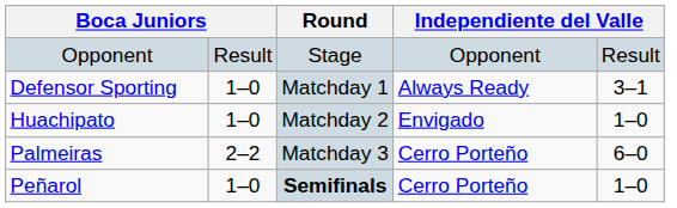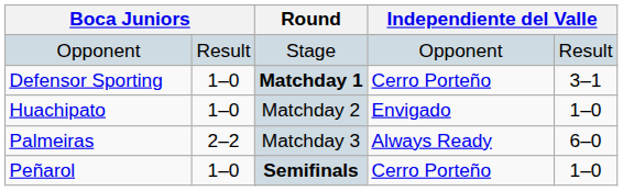 <table class="wikitable" style="text-align:center;">
 <tr>
 <th colspan=3 width=200px><a href='#'>Boca Juniors</a></th>
 <th>Round</th>
 <th colspan=3 width=200px><a href='#'>Independiente del Valle</a></th>
 </tr>
 <tr bgcolor= #CFDBE2>
 <td width=150px>Opponent</td>
 <td colspan=2 width= px>Result</td>
 <td>Stage</td>
 <td width=150px>Opponent</td>
 <td colspan=2 width= px>Result</td>
 </tr>
 <tr>
 <td align=left> <a href='#'>Defensor Sporting</a></td>
 <td colspan=2>1–0</td>
-<td bgcolor= #CFDBE2>Matchday 1</td>
-<td align=left> <a href='#'>Always Ready</a></td>
+<td bgcolor= #CFDBE2><strong>Matchday 1</strong></td>
+<td align=left> <a href='#'>Cerro Porteño</a></td>
 <td colspan=2>3–1</td>
 </tr>
 <tr>
 <td align=left> <a href='#'>Huachipato</a></td>
 <td colspan=2>1–0</td>
 <td bgcolor= #CFDBE2>Matchday 2</td>
 <td align=left> <a href='#'>Envigado</a></td>
 <td colspan=2>1–0</td>
 </tr>
 <tr>
 <td align=left> <a href='#'>Palmeiras</a></td>
 <td colspan=2>2–2</td>
 <td bgcolor= #CFDBE2>Matchday 3</td>
-<td align=left> <a href='#'>Cerro Porteño</a></td>
+<td align=left> <a href='#'>Always Ready</a></td>
 <td colspan=2>6–0</td>
 </tr>
 <tr>
 <td align=left> <a href='#'>Peñarol</a></td>
 <td colspan=2>1–0</td>
 <td bgcolor= #CFDBE2><strong>Semifinals</strong></td>
 <td align=left> <a href='#'>Cerro Porteño</a></td>
 <td colspan=2>1–0</td>
 </tr>
 </table>
